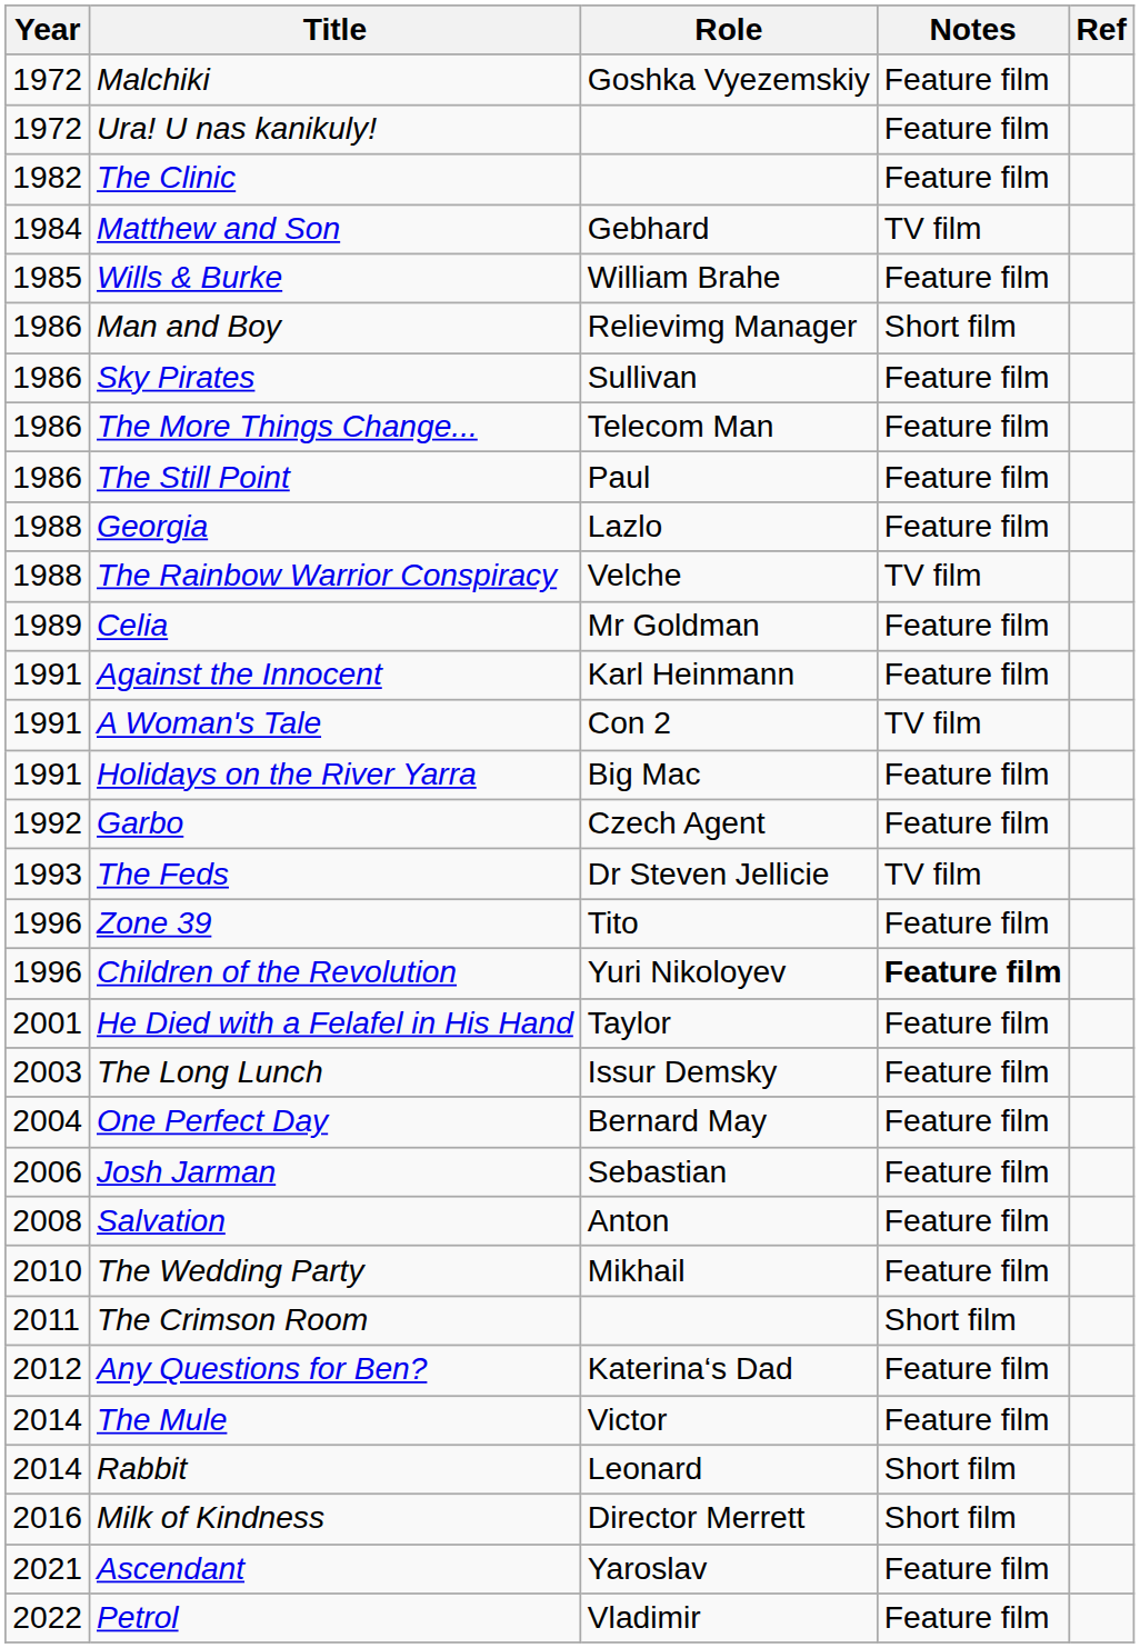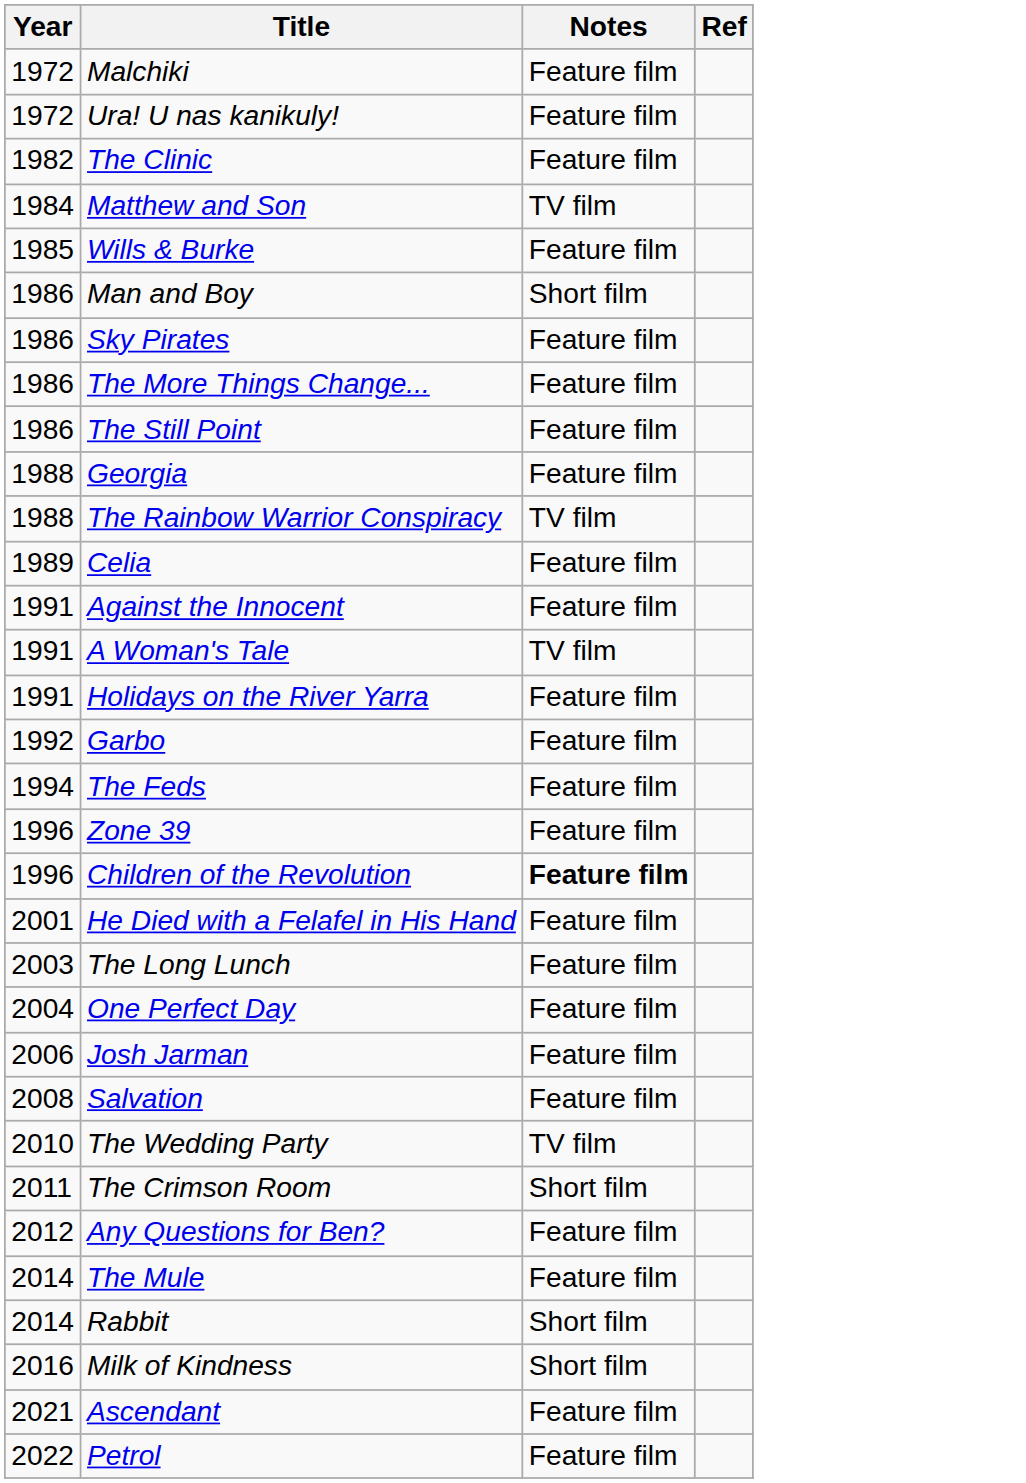 <table class="wikitable sortable">
 <tr>
 <th>Year</th>
 <th>Title</th>
-<th>Role</th>
 <th>Notes</th>
 <th>Ref</th>
 </tr>
 <tr>
 <td>1972</td>
 <td><em>Malchiki</em></td>
-<td>Goshka Vyezemskiy</td>
 <td>Feature film</td>
 <td></td>
 </tr>
 <tr>
 <td>1972</td>
 <td><em>Ura! U nas kanikuly!</em></td>
-<td></td>
 <td>Feature film</td>
 <td></td>
 </tr>
 <tr>
 <td>1982</td>
 <td><em><a href='#'>The Clinic</a></em></td>
-<td></td>
 <td>Feature film</td>
 <td></td>
 </tr>
 <tr>
 <td>1984</td>
 <td><em><a href='#'>Matthew and Son</a></em></td>
-<td>Gebhard</td>
 <td>TV film</td>
 <td></td>
 </tr>
 <tr>
 <td>1985</td>
 <td><em><a href='#'>Wills & Burke</a></em></td>
-<td>William Brahe</td>
 <td>Feature film</td>
 <td></td>
 </tr>
 <tr>
 <td>1986</td>
 <td><em>Man and Boy</em></td>
-<td>Relievimg Manager</td>
 <td>Short film</td>
 <td></td>
 </tr>
 <tr>
 <td>1986</td>
 <td><em><a href='#'>Sky Pirates</a></em></td>
-<td>Sullivan</td>
 <td>Feature film</td>
 <td></td>
 </tr>
 <tr>
 <td>1986</td>
 <td><em><a href='#'>The More Things Change...</a></em></td>
-<td>Telecom Man</td>
 <td>Feature film</td>
 <td></td>
 </tr>
 <tr>
 <td>1986</td>
 <td><em><a href='#'>The Still Point</a></em></td>
-<td>Paul</td>
 <td>Feature film</td>
 <td></td>
 </tr>
 <tr>
 <td>1988</td>
 <td><em><a href='#'>Georgia</a></em></td>
-<td>Lazlo</td>
 <td>Feature film</td>
 <td></td>
 </tr>
 <tr>
 <td>1988</td>
 <td><em><a href='#'>The Rainbow Warrior Conspiracy</a></em></td>
-<td>Velche</td>
 <td>TV film</td>
 <td></td>
 </tr>
 <tr>
 <td>1989</td>
 <td><em><a href='#'>Celia</a></em></td>
-<td>Mr Goldman</td>
 <td>Feature film</td>
 <td></td>
 </tr>
 <tr>
 <td>1991</td>
 <td><em><a href='#'>Against the Innocent</a></em></td>
-<td>Karl Heinmann</td>
 <td>Feature film</td>
 <td></td>
 </tr>
 <tr>
 <td>1991</td>
 <td><em><a href='#'>A Woman's Tale</a></em></td>
-<td>Con 2</td>
 <td>TV film</td>
 <td></td>
 </tr>
 <tr>
 <td>1991</td>
 <td><em><a href='#'>Holidays on the River Yarra</a></em></td>
-<td>Big Mac</td>
 <td>Feature film</td>
 <td></td>
 </tr>
 <tr>
 <td>1992</td>
 <td><em><a href='#'>Garbo</a></em></td>
-<td>Czech Agent</td>
 <td>Feature film</td>
 <td></td>
 </tr>
 <tr>
-<td>1993</td>
+<td>1994</td>
 <td><em><a href='#'>The Feds</a></em></td>
-<td>Dr Steven Jellicie</td>
-<td>TV film</td>
+<td>Feature film</td>
 <td></td>
 </tr>
 <tr>
 <td>1996</td>
 <td><em><a href='#'>Zone 39</a></em></td>
-<td>Tito</td>
 <td>Feature film</td>
 <td></td>
 </tr>
 <tr>
 <td>1996</td>
 <td><em><a href='#'>Children of the Revolution</a></em></td>
-<td>Yuri Nikoloyev</td>
 <td><strong>Feature film</strong></td>
 <td></td>
 </tr>
 <tr>
 <td>2001</td>
 <td><em><a href='#'>He Died with a Felafel in His Hand</a></em></td>
-<td>Taylor</td>
 <td>Feature film</td>
 <td></td>
 </tr>
 <tr>
 <td>2003</td>
 <td><em>The Long Lunch</em></td>
-<td>Issur Demsky</td>
 <td>Feature film</td>
 <td></td>
 </tr>
 <tr>
 <td>2004</td>
 <td><em><a href='#'>One Perfect Day</a></em></td>
-<td>Bernard May</td>
 <td>Feature film</td>
 <td></td>
 </tr>
 <tr>
 <td>2006</td>
 <td><em><a href='#'>Josh Jarman</a></em></td>
-<td>Sebastian</td>
 <td>Feature film</td>
 <td></td>
 </tr>
 <tr>
 <td>2008</td>
 <td><em><a href='#'>Salvation</a></em></td>
-<td>Anton</td>
 <td>Feature film</td>
 <td></td>
 </tr>
 <tr>
 <td>2010</td>
 <td><em>The Wedding Party</em></td>
-<td>Mikhail</td>
-<td>Feature film</td>
+<td>TV film</td>
 <td></td>
 </tr>
 <tr>
 <td>2011</td>
 <td><em>The Crimson Room</em></td>
-<td></td>
 <td>Short film</td>
 <td></td>
 </tr>
 <tr>
 <td>2012</td>
 <td><em><a href='#'>Any Questions for Ben?</a></em></td>
-<td>Katerina‘s Dad</td>
 <td>Feature film</td>
 <td></td>
 </tr>
 <tr>
 <td>2014</td>
 <td><em><a href='#'>The Mule</a></em></td>
-<td>Victor</td>
 <td>Feature film</td>
 <td></td>
 </tr>
 <tr>
 <td>2014</td>
 <td><em>Rabbit</em></td>
-<td>Leonard</td>
 <td>Short film</td>
 <td></td>
 </tr>
 <tr>
 <td>2016</td>
 <td><em>Milk of Kindness</em></td>
-<td>Director Merrett</td>
 <td>Short film</td>
 <td></td>
 </tr>
 <tr>
 <td>2021</td>
 <td><em><a href='#'>Ascendant</a></em></td>
-<td>Yaroslav</td>
 <td>Feature film</td>
 <td></td>
 </tr>
 <tr>
 <td>2022</td>
 <td><em><a href='#'>Petrol</a></em></td>
-<td>Vladimir</td>
 <td>Feature film</td>
 <td></td>
 </tr>
 </table>
